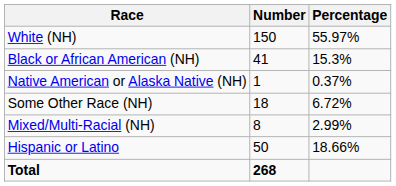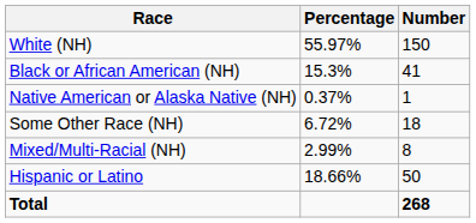 <table class="wikitable">
 <tr>
 <th>Race</th>
+<th>Percentage</th>
 <th>Number</th>
-<th>Percentage</th>
 </tr>
 <tr>
 <td><a href='#'>White</a> (NH)</td>
+<td>55.97%</td>
 <td>150</td>
-<td>55.97%</td>
 </tr>
 <tr>
 <td><a href='#'>Black or African American</a> (NH)</td>
+<td>15.3%</td>
 <td>41</td>
-<td>15.3%</td>
 </tr>
 <tr>
 <td><a href='#'>Native American</a> or <a href='#'>Alaska Native</a> (NH)</td>
+<td>0.37%</td>
 <td>1</td>
-<td>0.37%</td>
 </tr>
 <tr>
 <td>Some Other Race (NH)</td>
+<td>6.72%</td>
 <td>18</td>
-<td>6.72%</td>
 </tr>
 <tr>
 <td><a href='#'>Mixed/Multi-Racial</a> (NH)</td>
+<td>2.99%</td>
 <td>8</td>
-<td>2.99%</td>
 </tr>
 <tr>
 <td><a href='#'>Hispanic or Latino</a></td>
+<td>18.66%</td>
 <td>50</td>
-<td>18.66%</td>
 </tr>
 <tr>
 <td><strong>Total</strong></td>
+<td></td>
 <td><strong>268</strong></td>
-<td></td>
 </tr>
 </table>
